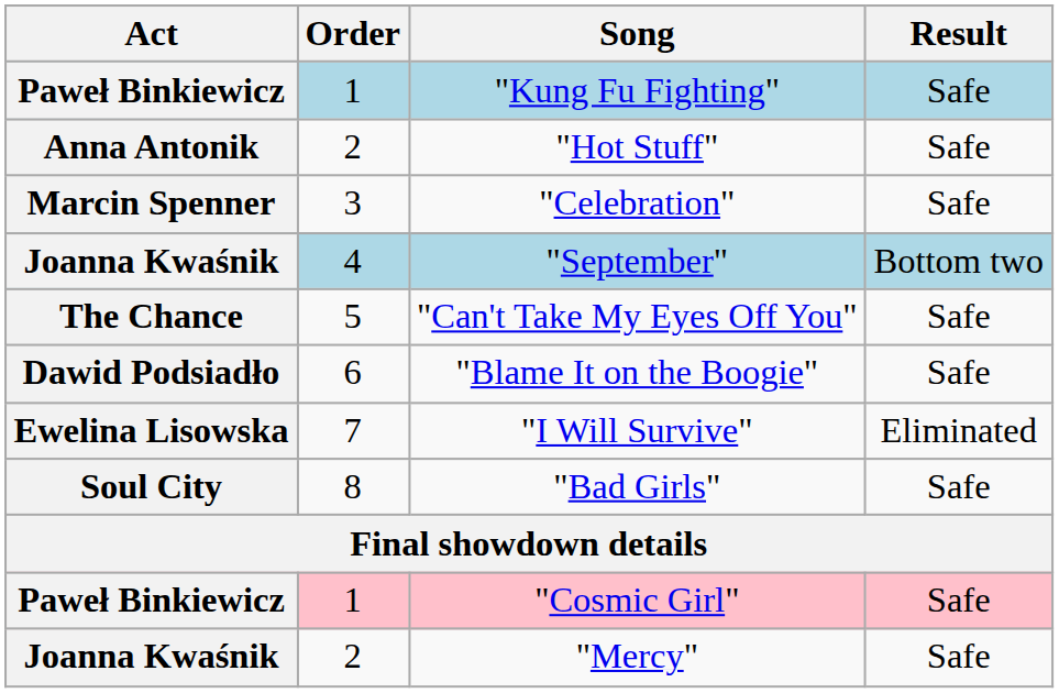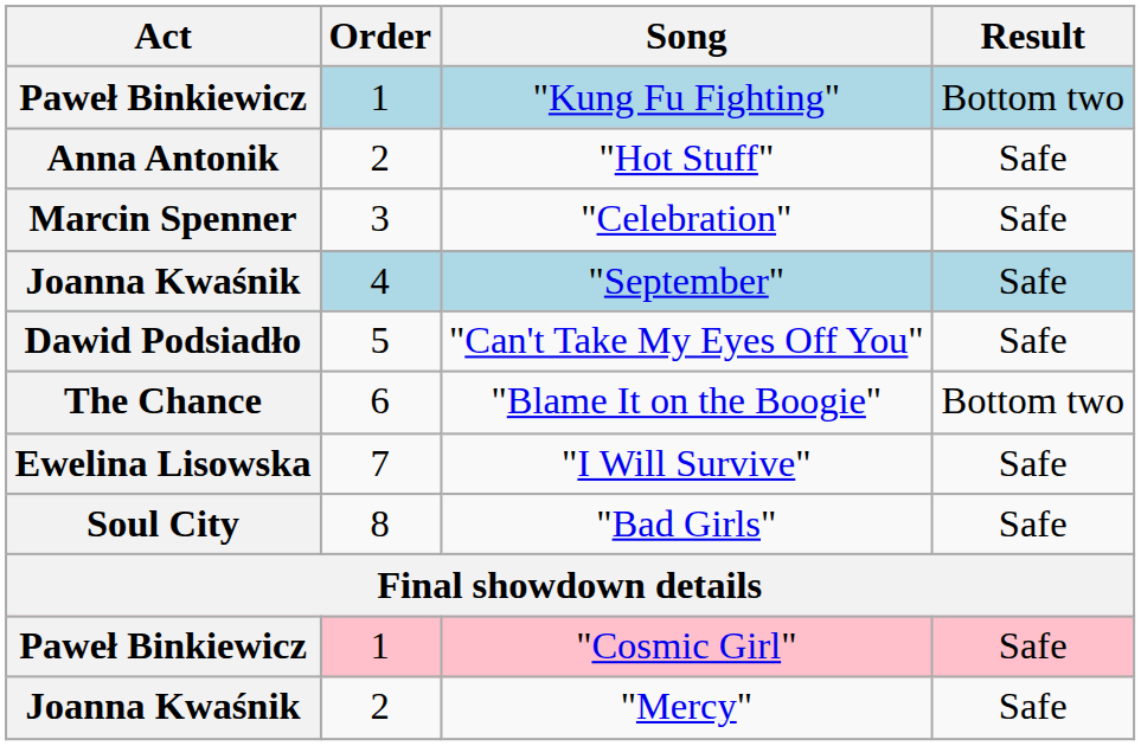 <table class="wikitable plainrowheaders" style="text-align:center;">
 <tr>
 <th scope="col">Act</th>
 <th scope="col">Order</th>
 <th scope="col">Song</th>
 <th scope="col">Result</th>
 </tr>
 <tr bgcolor="lightblue">
 <th scope="row">Paweł Binkiewicz</th>
 <td>1</td>
 <td>"<a href='#'>Kung Fu Fighting</a>"</td>
-<td>Safe</td>
+<td>Bottom two</td>
 </tr>
 <tr>
 <th scope="row">Anna Antonik</th>
 <td>2</td>
 <td>"<a href='#'>Hot Stuff</a>"</td>
 <td>Safe</td>
 </tr>
 <tr>
 <th scope="row">Marcin Spenner</th>
 <td>3</td>
 <td>"<a href='#'>Celebration</a>"</td>
 <td>Safe</td>
 </tr>
 <tr bgcolor="lightblue">
 <th scope="row">Joanna Kwaśnik</th>
 <td>4</td>
 <td>"<a href='#'>September</a>"</td>
-<td>Bottom two</td>
+<td>Safe</td>
 </tr>
 <tr>
-<th scope="row">The Chance</th>
+<th scope="row">Dawid Podsiadło</th>
 <td>5</td>
 <td>"<a href='#'>Can't Take My Eyes Off You</a>"</td>
 <td>Safe</td>
 </tr>
 <tr>
-<th scope="row">Dawid Podsiadło</th>
+<th scope="row">The Chance</th>
 <td>6</td>
 <td>"<a href='#'>Blame It on the Boogie</a>"</td>
-<td>Safe</td>
+<td>Bottom two</td>
 </tr>
 <tr>
 <th scope="row">Ewelina Lisowska</th>
 <td>7</td>
 <td>"<a href='#'>I Will Survive</a>"</td>
-<td>Eliminated</td>
+<td>Safe</td>
 </tr>
 <tr>
 <th scope="row">Soul City</th>
 <td>8</td>
 <td>"<a href='#'>Bad Girls</a>"</td>
 <td>Safe</td>
 </tr>
 <tr>
 <th colspan="4">Final showdown details</th>
 </tr>
 <tr style="background:pink;">
 <th scope="row">Paweł Binkiewicz</th>
 <td>1</td>
 <td>"<a href='#'>Cosmic Girl</a>"</td>
 <td>Safe</td>
 </tr>
 <tr>
 <th scope="row">Joanna Kwaśnik</th>
 <td>2</td>
 <td>"<a href='#'>Mercy</a>"</td>
 <td>Safe</td>
 </tr>
 </table>
